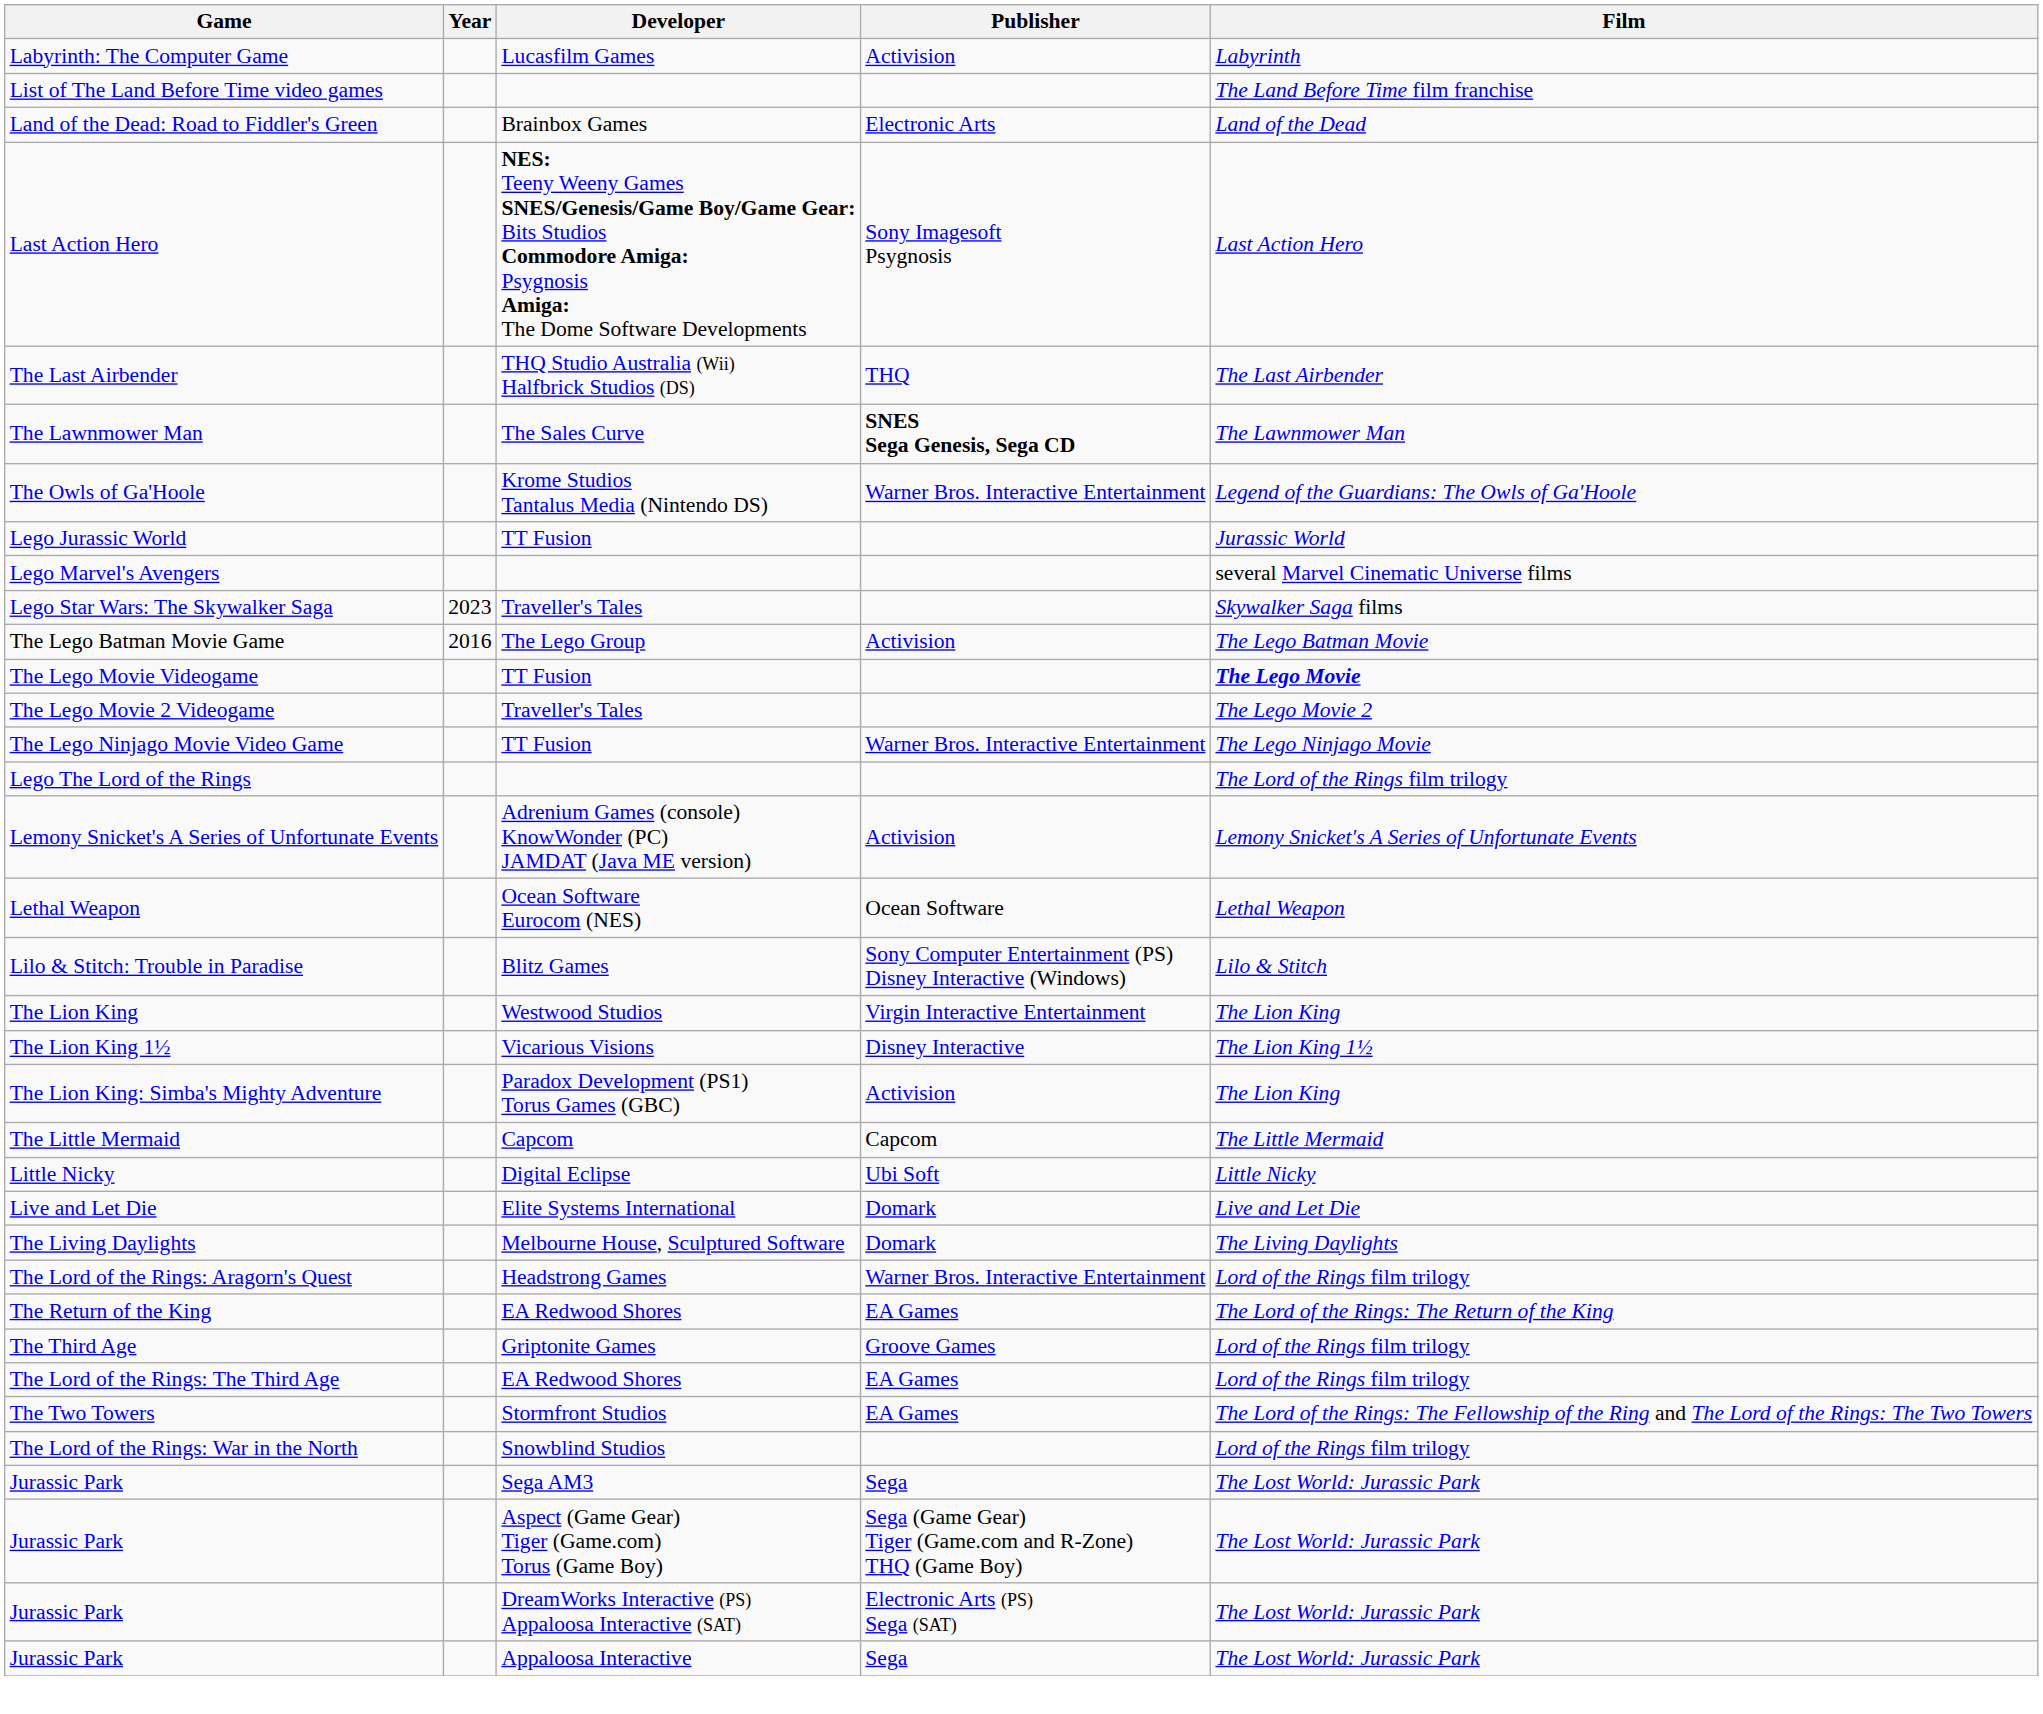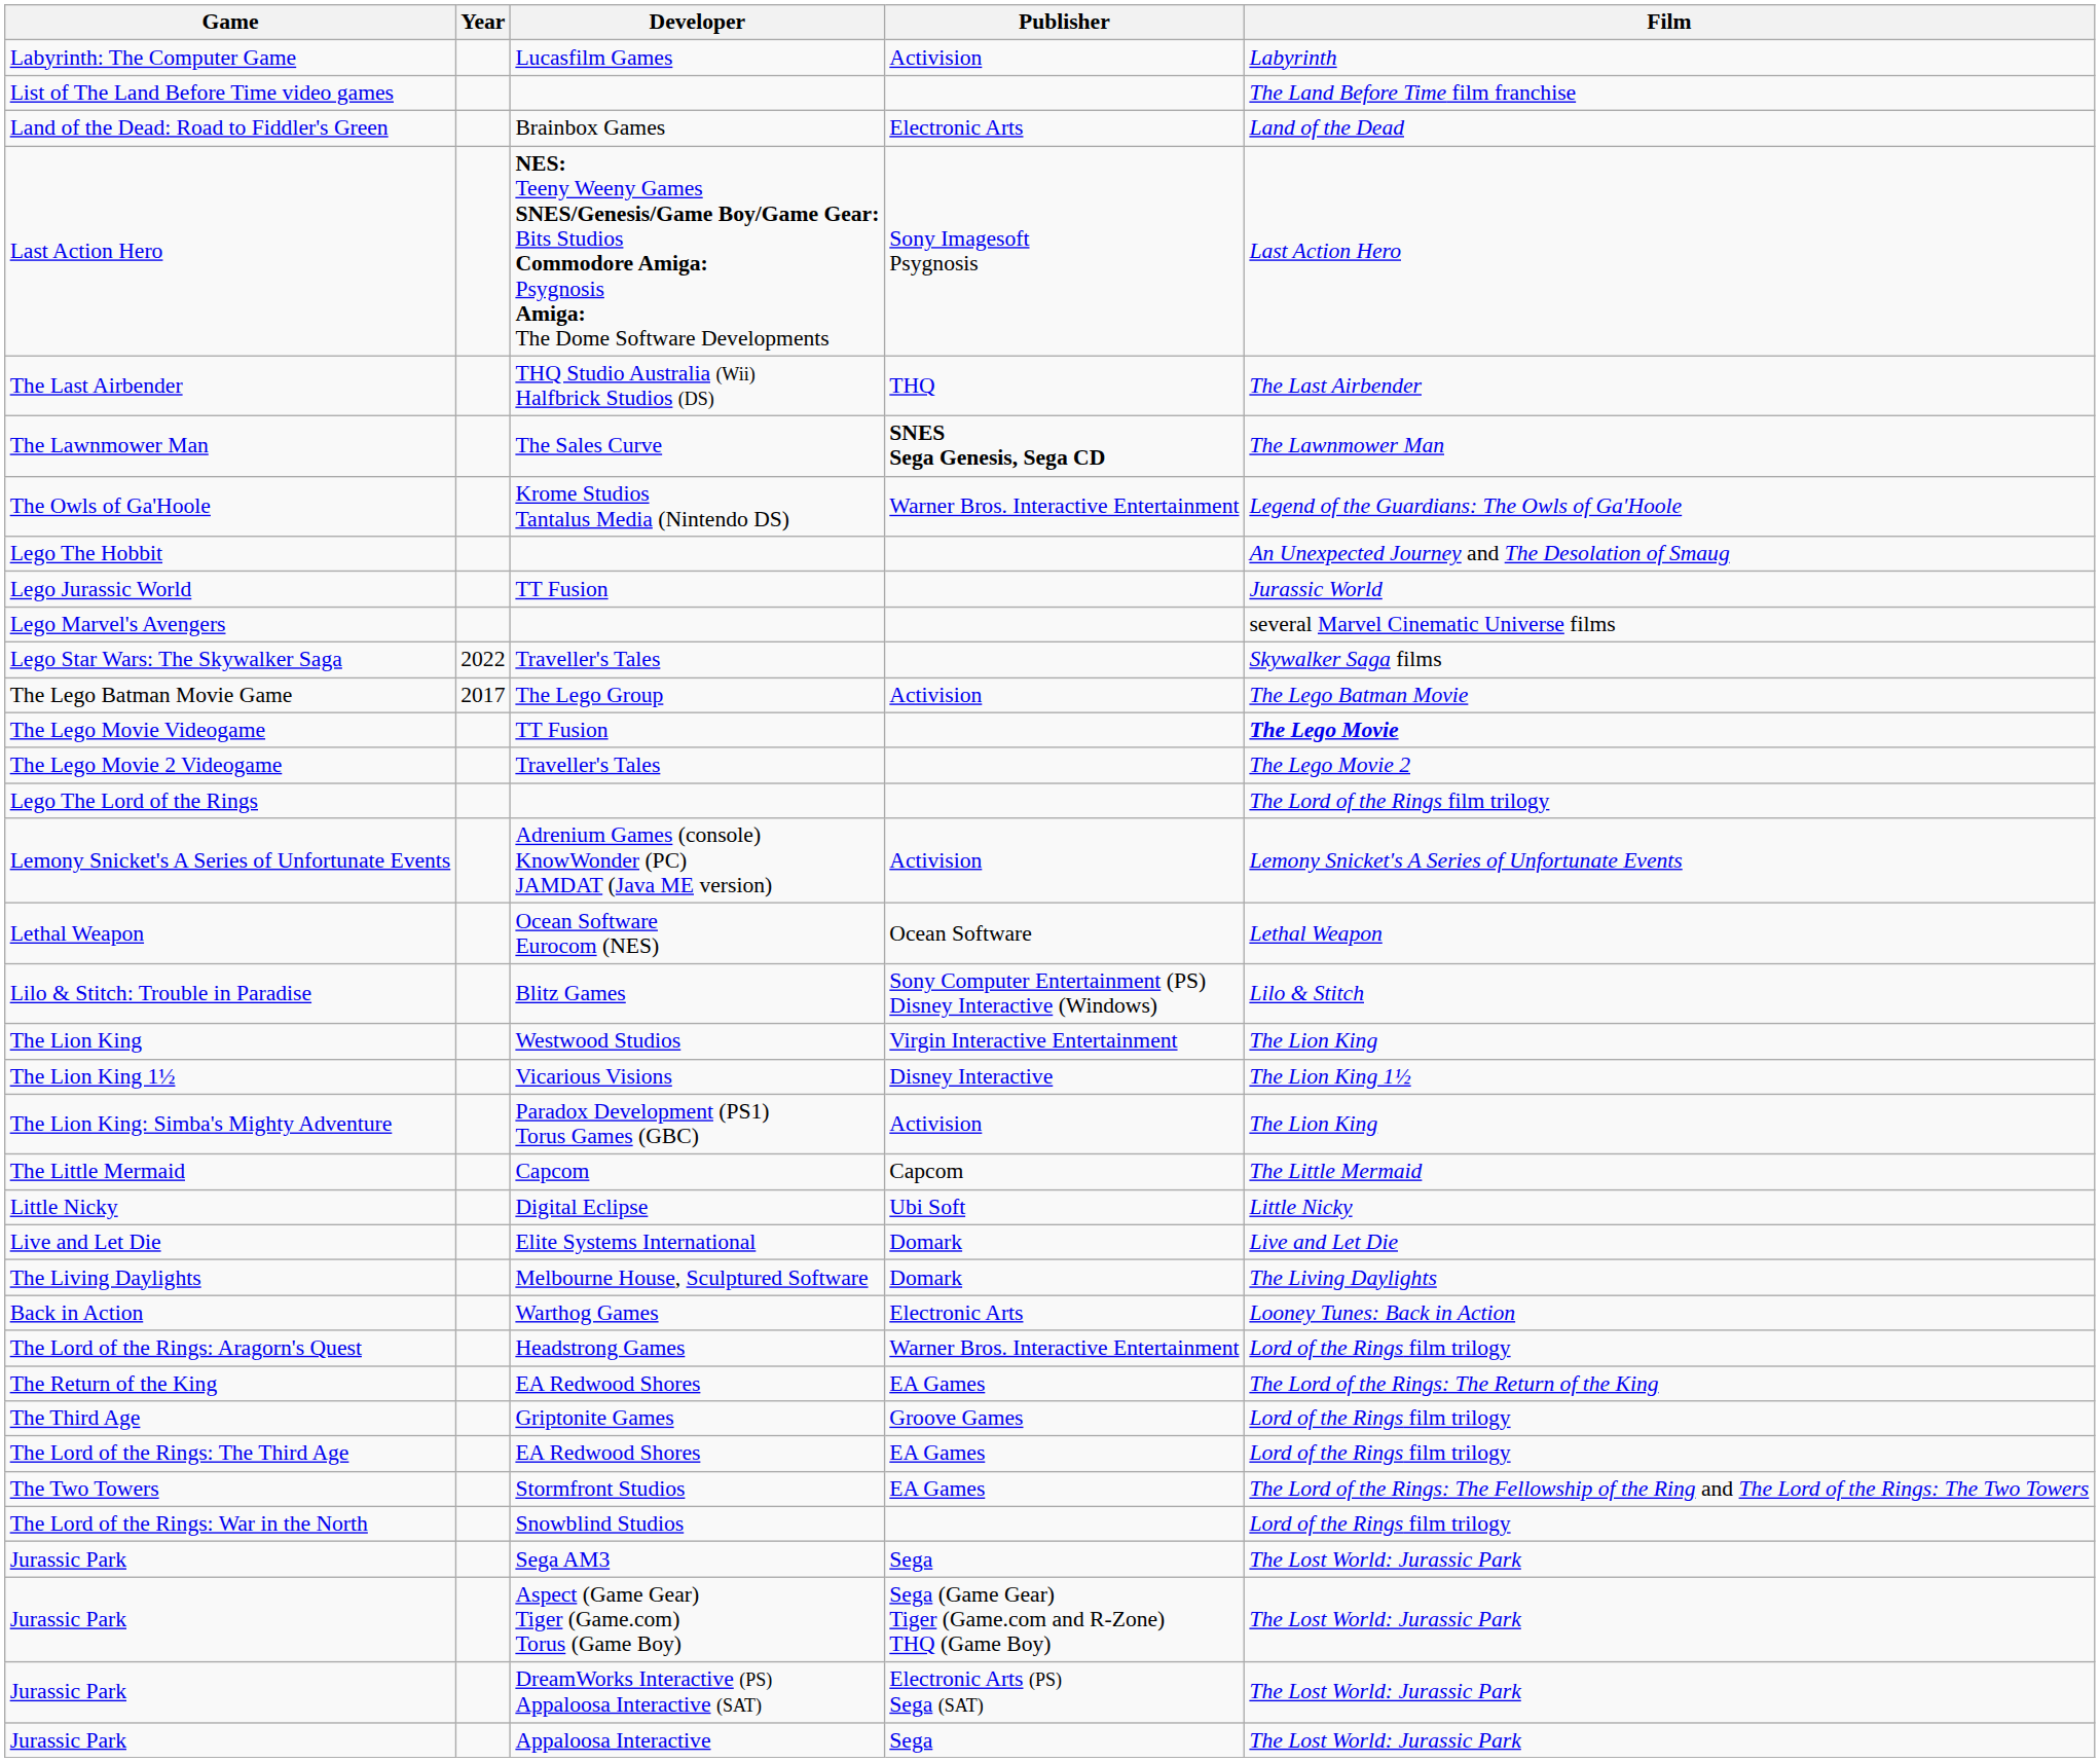 <table class="wikitable sortable">
 <tr>
 <th>Game</th>
 <th>Year</th>
 <th>Developer</th>
 <th>Publisher</th>
 <th>Film</th>
 </tr>
 <tr>
 <td><a href='#'>Labyrinth: The Computer Game</a></td>
 <td></td>
 <td><a href='#'>Lucasfilm Games</a></td>
 <td><a href='#'>Activision</a></td>
 <td><em><a href='#'>Labyrinth</a></em></td>
 </tr>
 <tr>
 <td><a href='#'>List of The Land Before Time video games</a></td>
 <td></td>
 <td></td>
 <td></td>
 <td><a href='#'><em>The Land Before Time</em> film franchise</a></td>
 </tr>
 <tr>
 <td><a href='#'>Land of the Dead: Road to Fiddler's Green</a></td>
 <td></td>
 <td>Brainbox Games</td>
 <td><a href='#'>Electronic Arts</a></td>
 <td><em><a href='#'>Land of the Dead</a></em></td>
 </tr>
 <tr>
 <td><a href='#'>Last Action Hero</a></td>
 <td></td>
 <td><strong>NES:</strong><br> <a href='#'>Teeny Weeny Games</a><strong><br> SNES/Genesis/Game Boy/Game Gear:</strong><br> <a href='#'>Bits Studios</a><br><strong>Commodore Amiga:</strong><br> <a href='#'>Psygnosis</a> <br><strong>Amiga:</strong> <br> The Dome Software Developments</td>
 <td><a href='#'>Sony Imagesoft</a><br>Psygnosis</td>
 <td><em><a href='#'>Last Action Hero</a></em></td>
 </tr>
 <tr>
 <td><a href='#'>The Last Airbender</a></td>
 <td></td>
 <td><a href='#'>THQ Studio Australia</a> <small>(Wii)</small><br><a href='#'>Halfbrick Studios</a> <small>(DS)</small></td>
 <td><a href='#'>THQ</a></td>
 <td><em><a href='#'>The Last Airbender</a></em></td>
 </tr>
 <tr>
 <td><a href='#'>The Lawnmower Man</a></td>
 <td></td>
 <td><a href='#'>The Sales Curve</a></td>
 <td><strong>SNES</strong><br><strong>Sega Genesis, Sega CD</strong></td>
 <td><em><a href='#'>The Lawnmower Man</a></em></td>
 </tr>
 <tr>
 <td><a href='#'>The Owls of Ga'Hoole</a></td>
 <td></td>
 <td><a href='#'>Krome Studios</a><br><a href='#'>Tantalus Media</a> (Nintendo DS)</td>
 <td><a href='#'>Warner Bros. Interactive Entertainment</a></td>
 <td><em><a href='#'>Legend of the Guardians: The Owls of Ga'Hoole</a></em></td>
 </tr>
 <tr>
+<td><a href='#'>Lego The Hobbit</a></td>
+<td></td>
+<td></td>
+<td></td>
+<td><em><a href='#'>An Unexpected Journey</a></em> and <em><a href='#'>The Desolation of Smaug</a></em></td>
+</tr>
+<tr>
 <td><a href='#'>Lego Jurassic World</a></td>
 <td></td>
 <td><a href='#'>TT Fusion</a></td>
 <td></td>
 <td><em><a href='#'>Jurassic World</a></em></td>
 </tr>
 <tr>
 <td><a href='#'>Lego Marvel's Avengers</a></td>
 <td></td>
 <td></td>
 <td></td>
 <td>several <a href='#'>Marvel Cinematic Universe</a> films</td>
 </tr>
 <tr>
 <td><a href='#'>Lego Star Wars: The Skywalker Saga</a></td>
-<td>2023</td>
+<td>2022</td>
 <td><a href='#'>Traveller's Tales</a></td>
 <td></td>
 <td><em><a href='#'>Skywalker Saga</a></em> films</td>
 </tr>
 <tr>
 <td>The Lego Batman Movie Game</td>
-<td>2016</td>
+<td>2017</td>
 <td><a href='#'>The Lego Group</a></td>
 <td><a href='#'>Activision</a></td>
 <td><em><a href='#'>The Lego Batman Movie</a></em></td>
 </tr>
 <tr>
 <td><a href='#'>The Lego Movie Videogame</a></td>
 <td></td>
 <td><a href='#'>TT Fusion</a></td>
 <td></td>
 <td><strong><em><a href='#'>The Lego Movie</a></em></strong></td>
 </tr>
 <tr>
 <td><a href='#'>The Lego Movie 2 Videogame</a></td>
 <td></td>
 <td><a href='#'>Traveller's Tales</a></td>
 <td></td>
 <td><em><a href='#'>The Lego Movie 2</a></em></td>
-</tr>
-<tr>
-<td><a href='#'>The Lego Ninjago Movie Video Game</a></td>
-<td></td>
-<td><a href='#'>TT Fusion</a></td>
-<td><a href='#'>Warner Bros. Interactive Entertainment</a></td>
-<td><em><a href='#'>The Lego Ninjago Movie</a></em></td>
 </tr>
 <tr>
 <td><a href='#'>Lego The Lord of the Rings</a></td>
 <td></td>
 <td></td>
 <td></td>
 <td><a href='#'><em>The Lord of the Rings</em> film trilogy</a></td>
 </tr>
 <tr>
 <td><a href='#'>Lemony Snicket's A Series of Unfortunate Events</a></td>
 <td></td>
 <td><a href='#'>Adrenium Games</a> (console)<br> <a href='#'>KnowWonder</a> (PC)<br> <a href='#'>JAMDAT</a> (<a href='#'>Java ME</a> version)</td>
 <td><a href='#'>Activision</a></td>
 <td><em><a href='#'>Lemony Snicket's A Series of Unfortunate Events</a></em></td>
 </tr>
 <tr>
 <td><a href='#'>Lethal Weapon</a></td>
 <td></td>
 <td><a href='#'>Ocean Software</a><br><a href='#'>Eurocom</a> (NES)</td>
 <td>Ocean Software</td>
 <td><em><a href='#'>Lethal Weapon</a></em></td>
 </tr>
 <tr>
 <td><a href='#'>Lilo & Stitch: Trouble in Paradise</a></td>
 <td></td>
 <td><a href='#'>Blitz Games</a></td>
 <td><a href='#'>Sony Computer Entertainment</a> (PS) <br> <a href='#'>Disney Interactive</a> (Windows)</td>
 <td><em><a href='#'>Lilo & Stitch</a></em></td>
 </tr>
 <tr>
 <td><a href='#'>The Lion King</a></td>
 <td></td>
 <td><a href='#'>Westwood Studios</a></td>
 <td><a href='#'>Virgin Interactive Entertainment</a></td>
 <td><em><a href='#'>The Lion King</a></em></td>
 </tr>
 <tr>
 <td><a href='#'>The Lion King 1½</a></td>
 <td></td>
 <td><a href='#'>Vicarious Visions</a></td>
 <td><a href='#'>Disney Interactive</a></td>
 <td><em><a href='#'>The Lion King 1½</a></em></td>
 </tr>
 <tr>
 <td><a href='#'>The Lion King: Simba's Mighty Adventure</a></td>
 <td></td>
 <td><a href='#'>Paradox Development</a> (PS1) <br> <a href='#'>Torus Games</a> (GBC)</td>
 <td><a href='#'>Activision</a></td>
 <td><em><a href='#'>The Lion King</a></em></td>
 </tr>
 <tr>
 <td><a href='#'>The Little Mermaid</a></td>
 <td></td>
 <td><a href='#'>Capcom</a></td>
 <td>Capcom</td>
 <td><em><a href='#'>The Little Mermaid</a></em></td>
 </tr>
 <tr>
 <td><a href='#'>Little Nicky</a></td>
 <td></td>
 <td><a href='#'>Digital Eclipse</a></td>
 <td><a href='#'>Ubi Soft</a></td>
 <td><em><a href='#'>Little Nicky</a></em></td>
 </tr>
 <tr>
 <td><a href='#'>Live and Let Die</a></td>
 <td></td>
 <td><a href='#'>Elite Systems International</a></td>
 <td><a href='#'>Domark</a></td>
 <td><em><a href='#'>Live and Let Die</a></em></td>
 </tr>
 <tr>
 <td><a href='#'>The Living Daylights</a></td>
 <td></td>
 <td><a href='#'>Melbourne House</a>, <a href='#'>Sculptured Software</a></td>
 <td><a href='#'>Domark</a></td>
 <td><em><a href='#'>The Living Daylights</a></em></td>
 </tr>
 <tr>
+<td><a href='#'>Back in Action</a></td>
+<td></td>
+<td><a href='#'>Warthog Games</a></td>
+<td><a href='#'>Electronic Arts</a></td>
+<td><em><a href='#'>Looney Tunes: Back in Action</a></em></td>
+</tr>
+<tr>
 <td><a href='#'>The Lord of the Rings: Aragorn's Quest</a></td>
 <td></td>
 <td><a href='#'>Headstrong Games</a></td>
 <td><a href='#'>Warner Bros. Interactive Entertainment</a></td>
 <td><a href='#'><em>Lord of the Rings</em> film trilogy</a></td>
 </tr>
 <tr>
 <td><a href='#'>The Return of the King</a></td>
 <td></td>
 <td><a href='#'>EA Redwood Shores</a></td>
 <td><a href='#'>EA Games</a></td>
 <td><em><a href='#'>The Lord of the Rings: The Return of the King</a></em></td>
 </tr>
 <tr>
 <td><a href='#'>The Third Age</a></td>
 <td></td>
 <td><a href='#'>Griptonite Games</a></td>
 <td><a href='#'>Groove Games</a></td>
 <td><a href='#'><em>Lord of the Rings</em> film trilogy</a></td>
 </tr>
 <tr>
 <td><a href='#'>The Lord of the Rings: The Third Age</a></td>
 <td></td>
 <td><a href='#'>EA Redwood Shores</a></td>
 <td><a href='#'>EA Games</a></td>
 <td><a href='#'><em>Lord of the Rings</em> film trilogy</a></td>
 </tr>
 <tr>
 <td><a href='#'>The Two Towers</a></td>
 <td></td>
 <td><a href='#'>Stormfront Studios</a></td>
 <td><a href='#'>EA Games</a></td>
 <td><em><a href='#'>The Lord of the Rings: The Fellowship of the Ring</a></em> and <em><a href='#'>The Lord of the Rings: The Two Towers</a></em></td>
 </tr>
 <tr>
 <td><a href='#'>The Lord of the Rings: War in the North</a></td>
 <td></td>
 <td><a href='#'>Snowblind Studios</a></td>
 <td></td>
 <td><a href='#'><em>Lord of the Rings</em> film trilogy</a></td>
 </tr>
 <tr>
 <td><a href='#'>Jurassic Park</a></td>
 <td></td>
 <td><a href='#'>Sega AM3</a></td>
 <td><a href='#'>Sega</a></td>
 <td><em><a href='#'>The Lost World: Jurassic Park</a></em></td>
 </tr>
 <tr>
 <td><a href='#'>Jurassic Park</a></td>
 <td></td>
 <td><a href='#'>Aspect</a> (Game Gear)<br><a href='#'>Tiger</a> (Game.com)<br><a href='#'>Torus</a> (Game Boy)</td>
 <td><a href='#'>Sega</a> (Game Gear)<br><a href='#'>Tiger</a> (Game.com and R-Zone)<br><a href='#'>THQ</a> (Game Boy)</td>
 <td><em><a href='#'>The Lost World: Jurassic Park</a></em></td>
 </tr>
 <tr>
 <td><a href='#'>Jurassic Park</a></td>
 <td></td>
 <td><a href='#'>DreamWorks Interactive</a> <small>(PS)</small><br><a href='#'>Appaloosa Interactive</a> <small>(SAT)</small></td>
 <td><a href='#'>Electronic Arts</a> <small>(PS)</small><br><a href='#'>Sega</a> <small>(SAT)</small></td>
 <td><em><a href='#'>The Lost World: Jurassic Park</a></em></td>
 </tr>
 <tr>
 <td><a href='#'>Jurassic Park</a></td>
 <td></td>
 <td><a href='#'>Appaloosa Interactive</a></td>
 <td><a href='#'>Sega</a></td>
 <td><em><a href='#'>The Lost World: Jurassic Park</a></em></td>
 </tr>
 </table>
